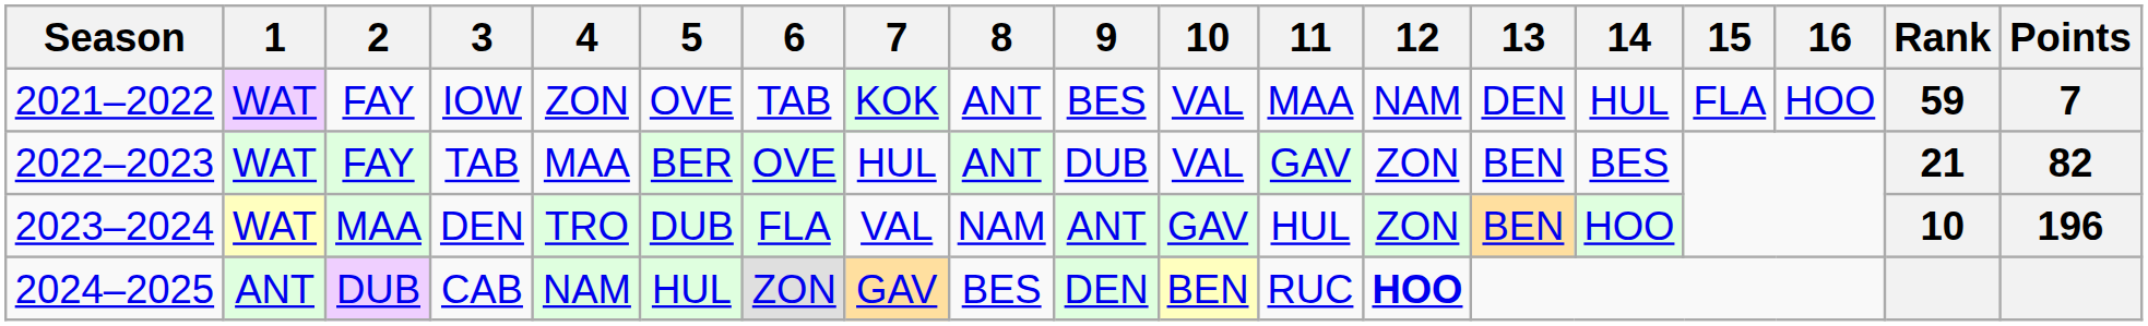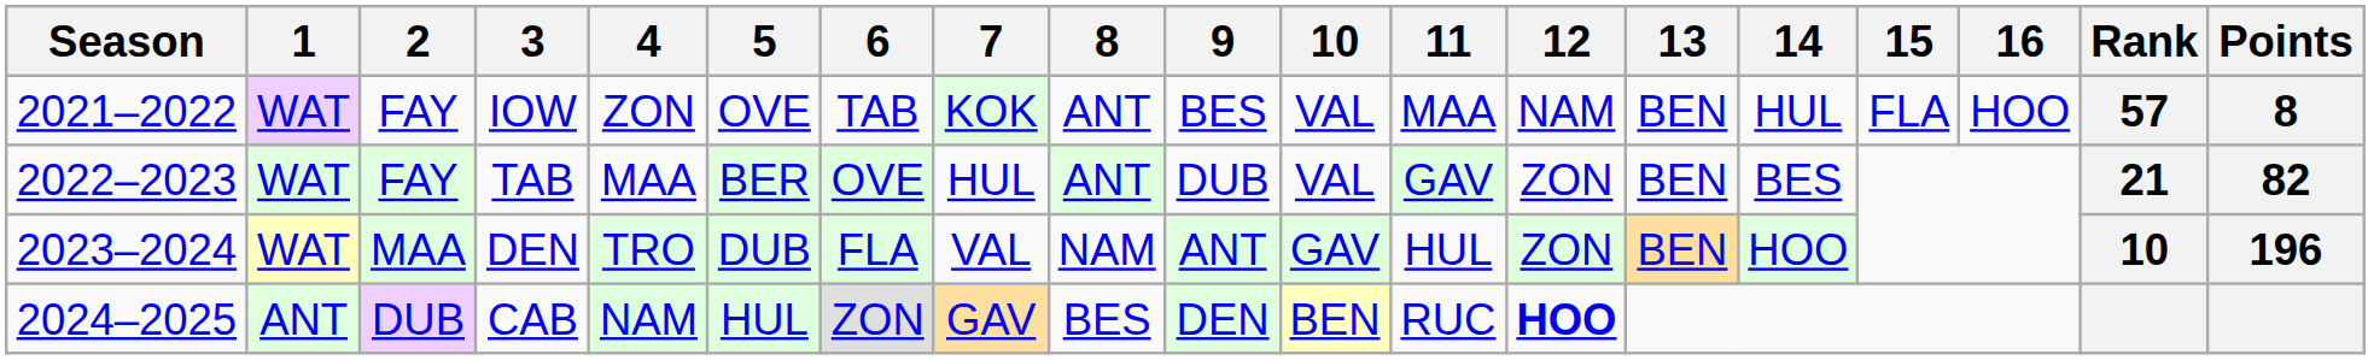 <table class="wikitable" style="text-align:center; font-size:95%">
 <tr>
 <th>Season</th>
 <th>1</th>
 <th>2</th>
 <th>3</th>
 <th>4</th>
 <th>5</th>
 <th>6</th>
 <th>7</th>
 <th>8</th>
 <th>9</th>
 <th>10</th>
 <th>11</th>
 <th>12</th>
 <th>13</th>
 <th>14</th>
 <th>15</th>
 <th>16</th>
 <th>Rank</th>
 <th>Points</th>
 </tr>
 <tr>
 <td><a href='#'>2021–2022</a></td>
 <td bgcolor="#efcfff"><a href='#'>WAT</a><br></td>
 <td><a href='#'>FAY</a><br></td>
 <td><a href='#'>IOW</a><br></td>
 <td><a href='#'>ZON</a><br></td>
 <td><a href='#'>OVE</a><br></td>
 <td><a href='#'>TAB</a><br></td>
 <td bgcolor="#dfffdf"><a href='#'>KOK</a><br></td>
 <td><a href='#'>ANT</a><br></td>
 <td><a href='#'>BES</a><br></td>
 <td><a href='#'>VAL</a><br></td>
 <td><a href='#'>MAA</a><br></td>
 <td><a href='#'>NAM</a><br></td>
-<td><a href='#'>DEN</a><br></td>
+<td><a href='#'>BEN</a><br></td>
 <td><a href='#'>HUL</a><br></td>
 <td><a href='#'>FLA</a><br></td>
 <td><a href='#'>HOO</a><br></td>
-<th>59</th>
-<th>7</th>
+<th>57</th>
+<th>8</th>
 </tr>
 <tr>
 <td><a href='#'>2022–2023</a></td>
 <td bgcolor="#dfffdf"><a href='#'>WAT</a><br></td>
 <td bgcolor="#dfffdf"><a href='#'>FAY</a><br></td>
 <td><a href='#'>TAB</a><br></td>
 <td><a href='#'>MAA</a><br></td>
 <td bgcolor="#dfffdf"><a href='#'>BER</a><br></td>
 <td bgcolor="#dfffdf"><a href='#'>OVE</a><br></td>
 <td><a href='#'>HUL</a><br></td>
 <td bgcolor="#dfffdf"><a href='#'>ANT</a><br></td>
 <td><a href='#'>DUB</a><br></td>
 <td><a href='#'>VAL</a><br></td>
 <td bgcolor="#dfffdf"><a href='#'>GAV</a><br></td>
 <td><a href='#'>ZON</a><br></td>
 <td><a href='#'>BEN</a><br></td>
 <td><a href='#'>BES</a><br></td>
 <td colspan=2 rowspan=2></td>
 <th>21</th>
 <th>82</th>
 </tr>
 <tr>
 <td><a href='#'>2023–2024</a></td>
 <td bgcolor="#ffffbf"><a href='#'>WAT</a><br></td>
 <td bgcolor="#dfffdf"><a href='#'>MAA</a><br></td>
 <td><a href='#'>DEN</a><br></td>
 <td bgcolor="#dfffdf"><a href='#'>TRO</a><br></td>
 <td bgcolor="#dfffdf"><a href='#'>DUB</a><br></td>
 <td bgcolor="#dfffdf"><a href='#'>FLA</a><br></td>
 <td><a href='#'>VAL</a><br></td>
 <td><a href='#'>NAM</a><br></td>
 <td bgcolor="#dfffdf"><a href='#'>ANT</a><br></td>
 <td bgcolor="#dfffdf"><a href='#'>GAV</a><br></td>
 <td><a href='#'>HUL</a><br></td>
 <td bgcolor="#dfffdf"><a href='#'>ZON</a><br></td>
 <td bgcolor="#ffdf9f"><a href='#'>BEN</a><br></td>
 <td bgcolor="#dfffdf"><a href='#'>HOO</a><br></td>
 <th>10</th>
 <th>196</th>
 </tr>
 <tr>
 <td><a href='#'>2024–2025</a></td>
 <td bgcolor="#dfffdf"><a href='#'>ANT</a><br></td>
 <td bgcolor="#efcfff"><a href='#'>DUB</a><br></td>
 <td><a href='#'>CAB</a><br></td>
 <td bgcolor="#dfffdf"><a href='#'>NAM</a><br></td>
 <td bgcolor="#dfffdf"><a href='#'>HUL</a><br></td>
 <td bgcolor="#dfdfdf"><a href='#'>ZON</a><br></td>
 <td bgcolor="#ffdf9f"><a href='#'>GAV</a><br></td>
 <td><a href='#'>BES</a><br></td>
 <td bgcolor="#dfffdf"><a href='#'>DEN</a><br></td>
 <td bgcolor="#ffffbf"><a href='#'>BEN</a><br></td>
 <td><a href='#'>RUC</a><br></td>
 <td><strong><a href='#'>HOO</a><br></strong></td>
 <td colspan=4></td>
 <th></th>
 <th></th>
 </tr>
 </table>
